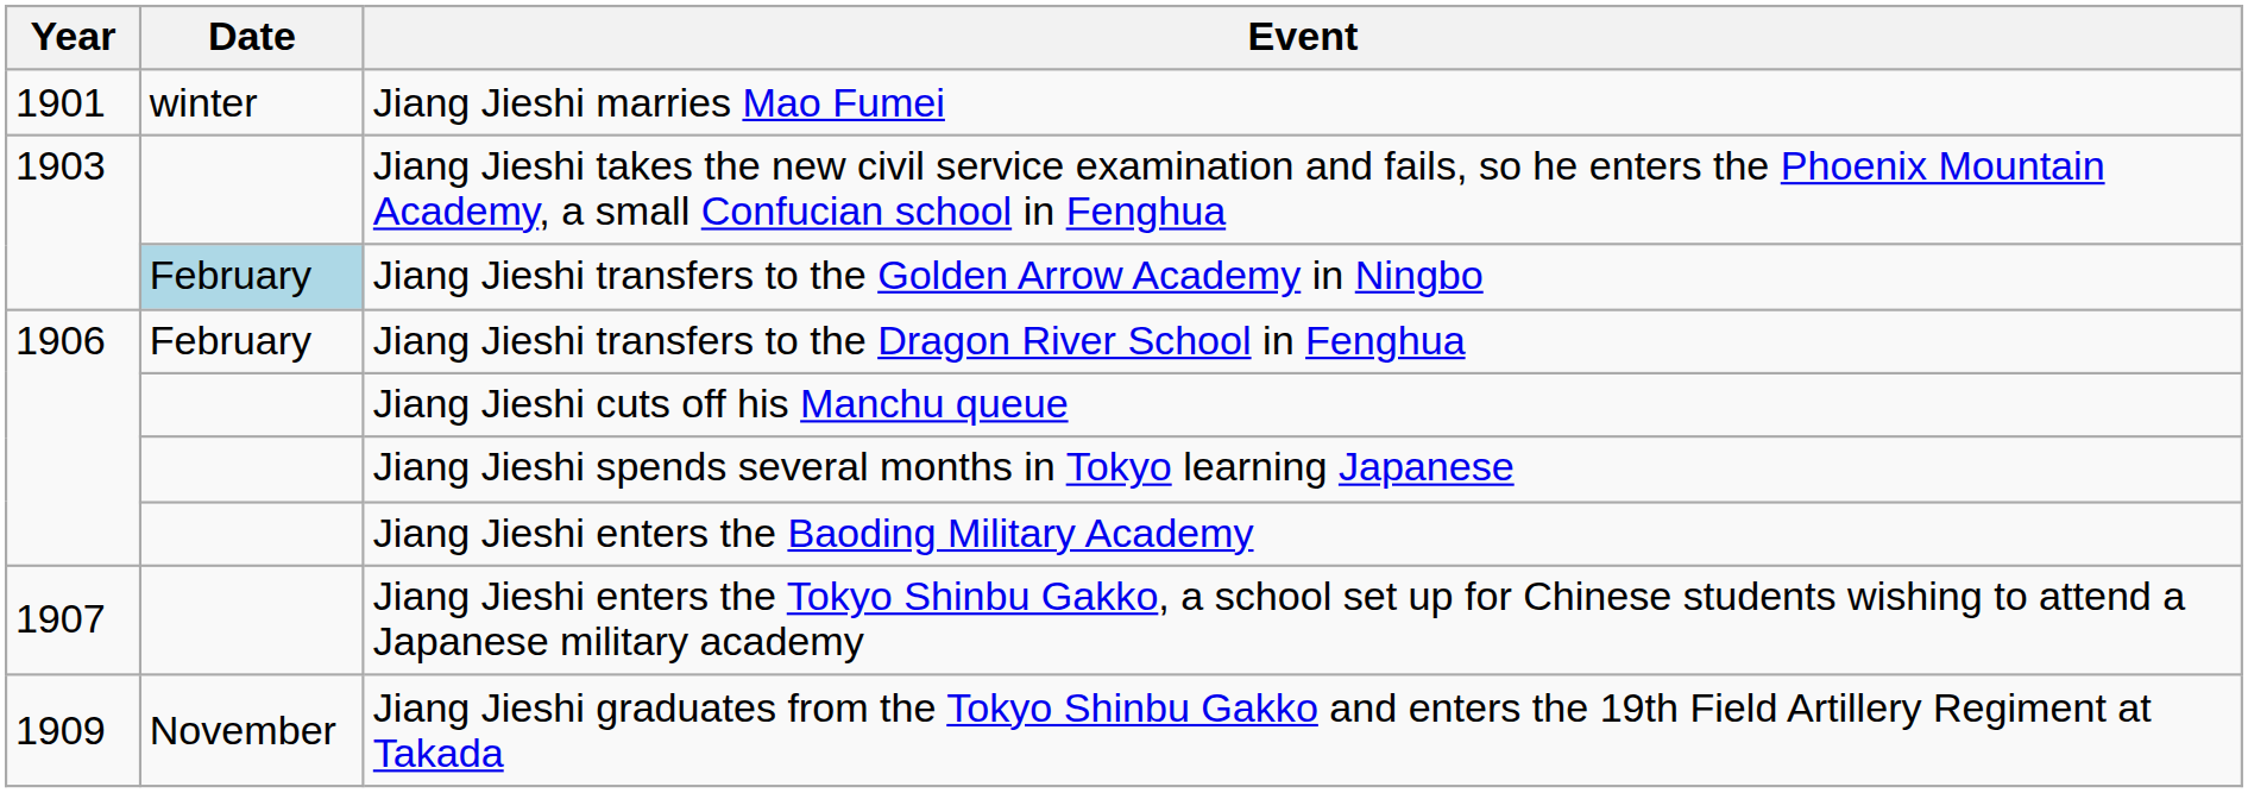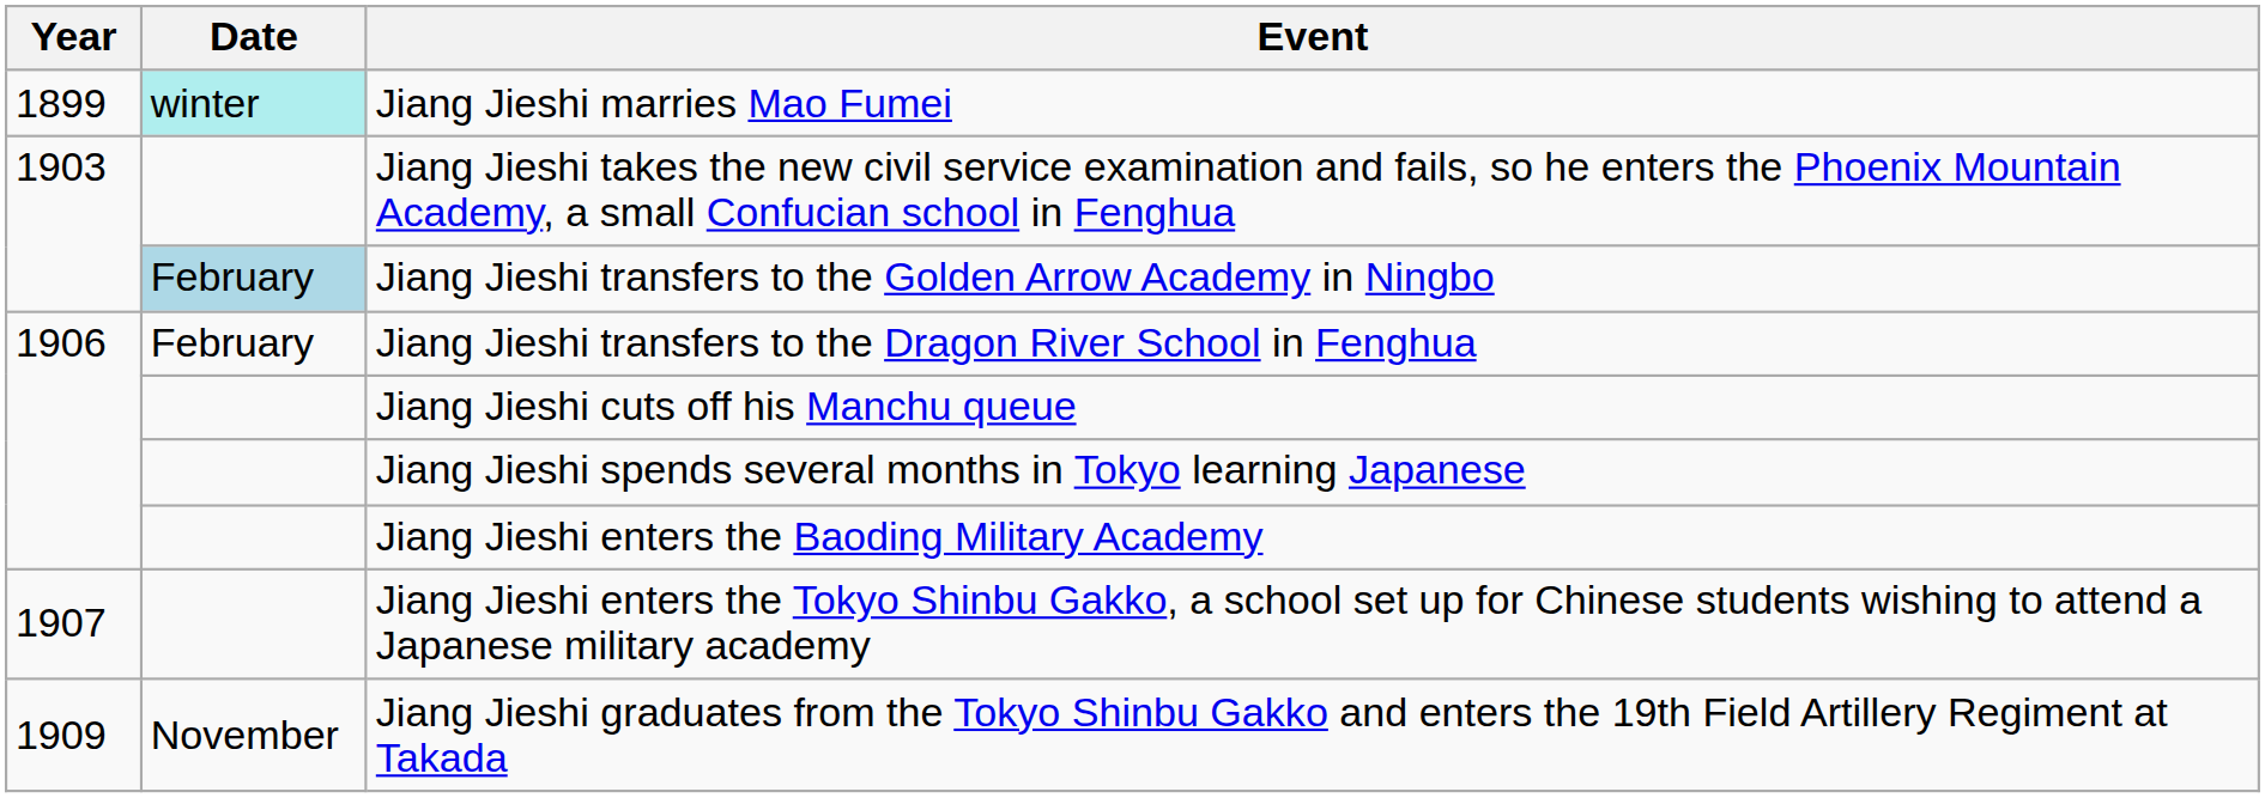 <table class="wikitable" width="100%">
 <tr>
 <th style="width:6%">Year</th>
 <th style="width:10%">Date</th>
 <th>Event</th>
 </tr>
 <tr>
-<td>1901</td>
-<td>winter</td>
+<td>1899</td>
+<td style="background: paleturquoise;">winter</td>
 <td>Jiang Jieshi marries <a href='#'>Mao Fumei</a></td>
 </tr>
 <tr>
 <td rowspan="2" valign="top">1903</td>
 <td></td>
 <td>Jiang Jieshi takes the new civil service examination and fails, so he enters the <a href='#'>Phoenix Mountain Academy</a>, a small <a href='#'>Confucian school</a> in <a href='#'>Fenghua</a></td>
 </tr>
 <tr>
 <td style="background: lightblue;">February</td>
 <td>Jiang Jieshi transfers to the <a href='#'>Golden Arrow Academy</a> in <a href='#'>Ningbo</a></td>
 </tr>
 <tr>
 <td rowspan="4" valign="top">1906</td>
 <td>February</td>
 <td>Jiang Jieshi transfers to the <a href='#'>Dragon River School</a> in <a href='#'>Fenghua</a></td>
 </tr>
 <tr>
 <td></td>
 <td>Jiang Jieshi cuts off his <a href='#'>Manchu queue</a></td>
 </tr>
 <tr>
 <td></td>
 <td>Jiang Jieshi spends several months in <a href='#'>Tokyo</a> learning <a href='#'>Japanese</a></td>
 </tr>
 <tr>
 <td></td>
 <td>Jiang Jieshi enters the <a href='#'>Baoding Military Academy</a></td>
 </tr>
 <tr>
 <td>1907</td>
 <td></td>
 <td>Jiang Jieshi enters the <a href='#'>Tokyo Shinbu Gakko</a>, a school set up for Chinese students wishing to attend a Japanese military academy</td>
 </tr>
 <tr>
 <td>1909</td>
 <td>November</td>
 <td>Jiang Jieshi graduates from the <a href='#'>Tokyo Shinbu Gakko</a> and enters the 19th Field Artillery Regiment at <a href='#'>Takada</a></td>
 </tr>
 </table>
